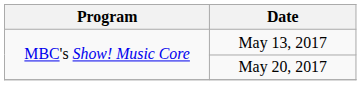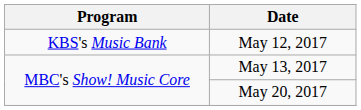 <table class="wikitable" style="text-align:center">
 <tr>
 <th width="200">Program</th>
 <th width="140">Date</th>
+</tr>
+<tr>
+<td><a href='#'>KBS</a>'s <em><a href='#'>Music Bank</a></em></td>
+<td>May 12, 2017</td>
 </tr>
 <tr>
 <td rowspan="2"><a href='#'>MBC</a>'s <em><a href='#'>Show! Music Core</a></em></td>
 <td>May 13, 2017</td>
 </tr>
 <tr>
 <td>May 20, 2017</td>
 </tr>
 <tr>
 </tr>
 </table>
